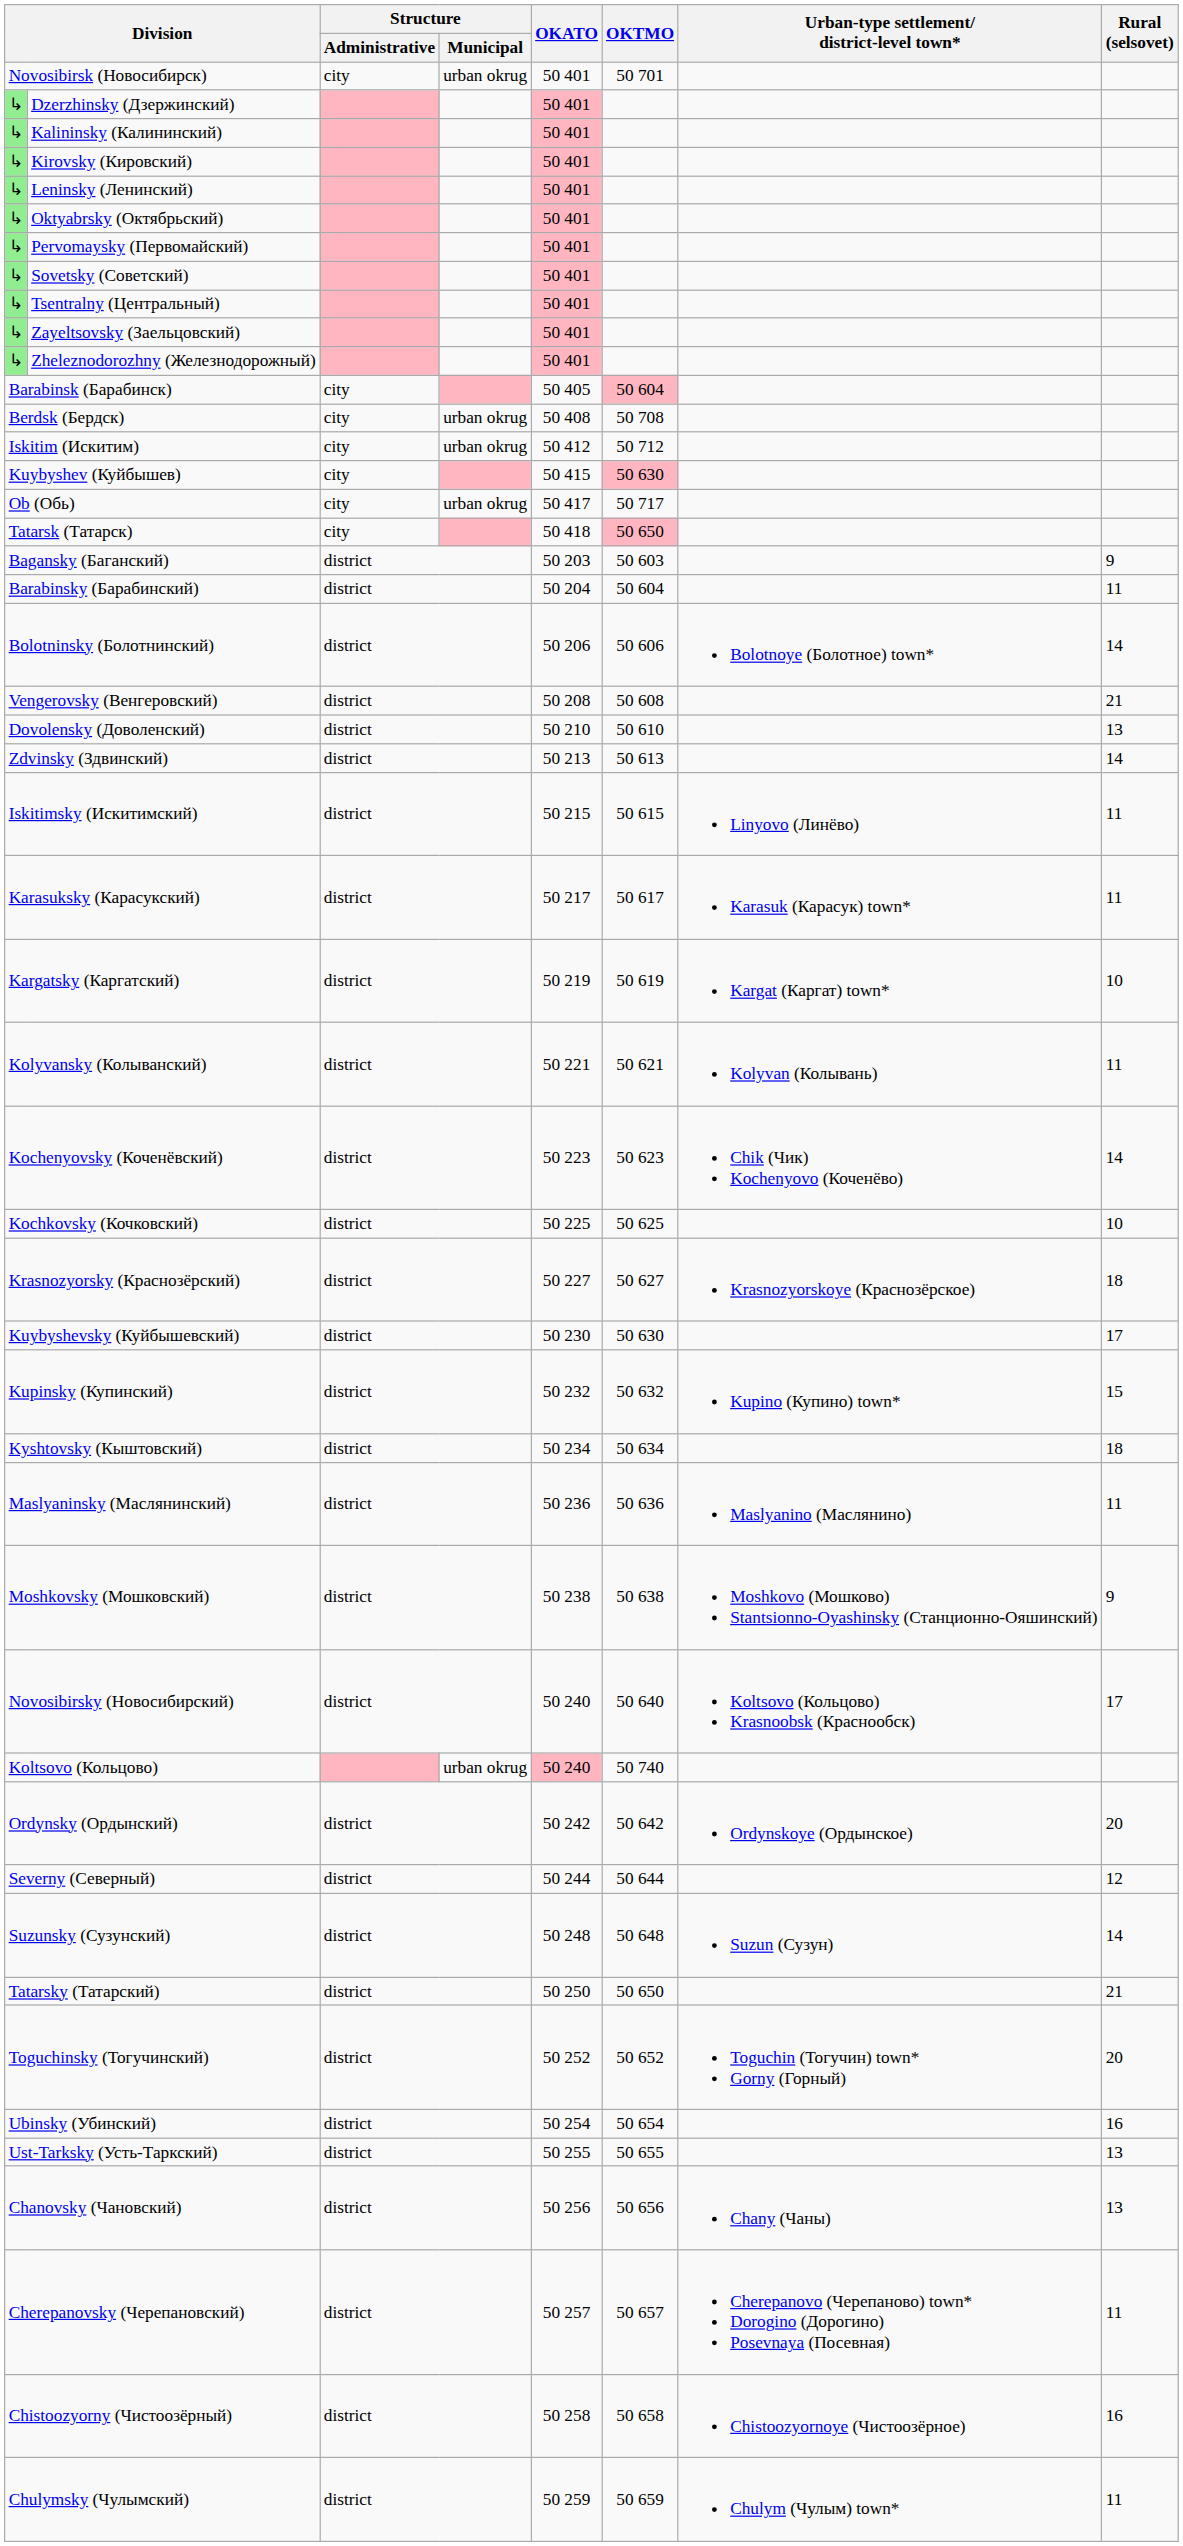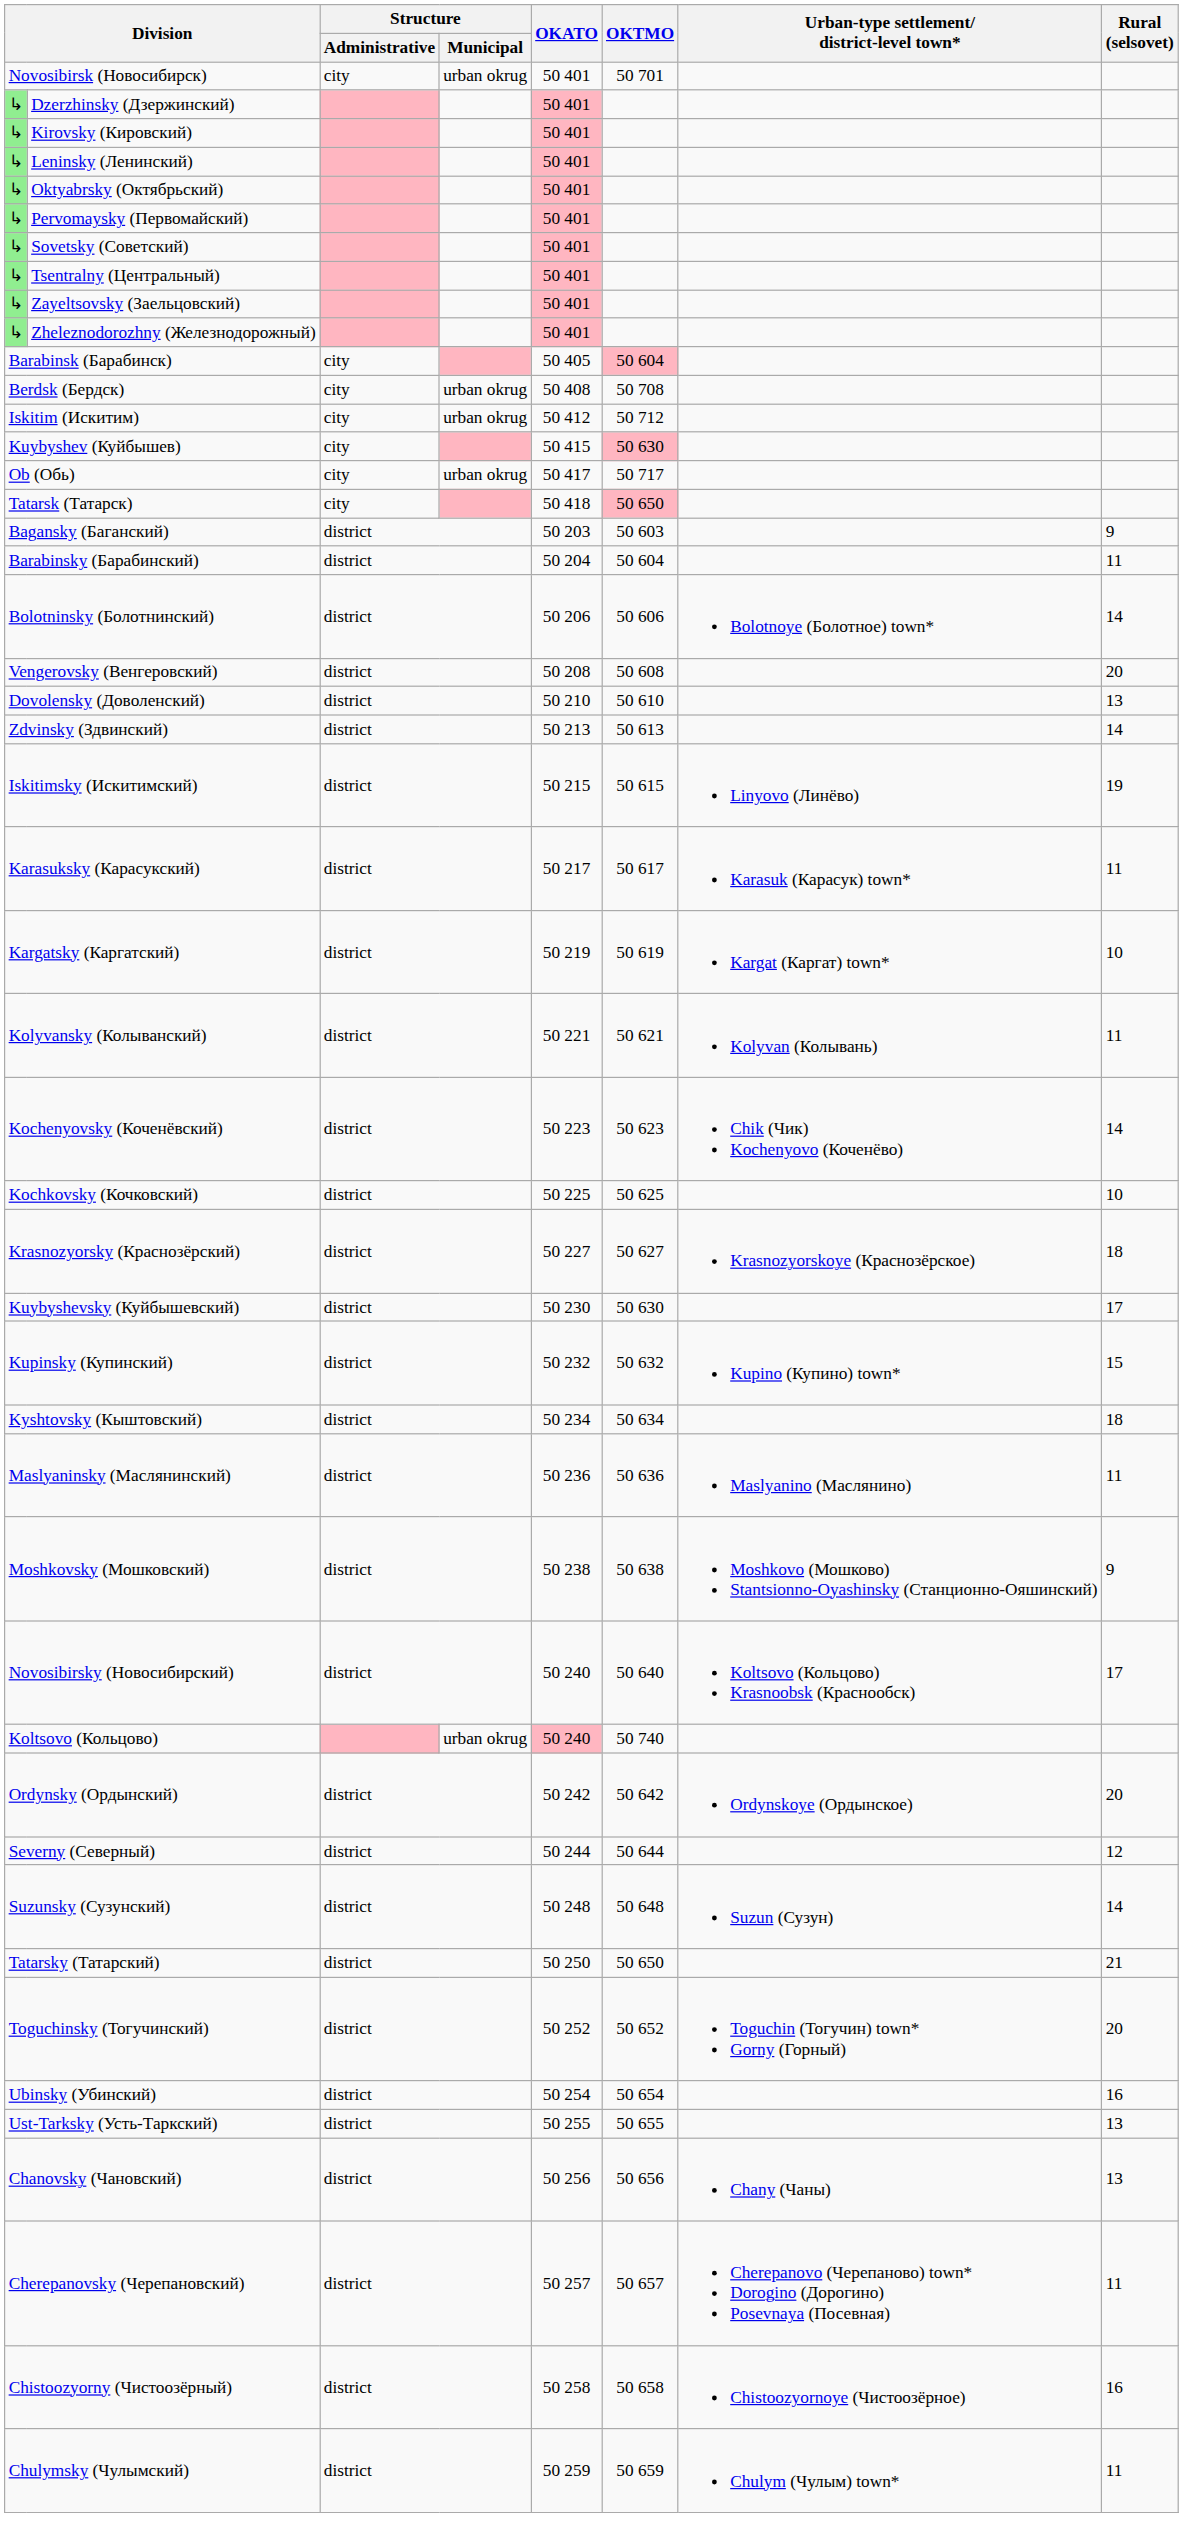 <table class="wikitable" style="padding: 24em 0; border: 1px #aaa solid; border-collapse: collapse; font-size: 90%;">
 <tr>
 <th colspan="2" rowspan="2">Division</th>
 <th colspan="2">Structure</th>
 <th rowspan="2"><a href='#'>OKATO</a></th>
 <th rowspan="2"><a href='#'>OKTMO</a></th>
 <th rowspan="2">Urban-type settlement/<br>district-level town*</th>
 <th rowspan="2">Rural<br>(selsovet)</th>
 </tr>
 <tr>
 <th>Administrative</th>
 <th>Municipal</th>
 </tr>
 <tr>
 <td colspan="2"><a href='#'>Novosibirsk</a> (Новосибирск)</td>
 <td>city</td>
 <td>urban okrug</td>
 <td align="center">50 401</td>
 <td align="center">50 701</td>
 <td></td>
 <td></td>
 </tr>
 <tr>
 <td bgcolor="lightgreen">↳</td>
 <td><a href='#'>Dzerzhinsky</a> (Дзержинский)</td>
-<td bgcolor="lightpink"></td>
-<td></td>
-<td bgcolor="lightpink" align="center">50 401</td>
-<td></td>
-<td></td>
-<td></td>
-</tr>
-<tr>
-<td bgcolor="lightgreen">↳</td>
-<td><a href='#'>Kalininsky</a> (Калининский)</td>
 <td bgcolor="lightpink"></td>
 <td></td>
 <td bgcolor="lightpink" align="center">50 401</td>
 <td></td>
 <td></td>
 <td></td>
 </tr>
 <tr>
 <td bgcolor="lightgreen">↳</td>
 <td><a href='#'>Kirovsky</a> (Кировский)</td>
 <td bgcolor="lightpink"></td>
 <td></td>
 <td bgcolor="lightpink" align="center">50 401</td>
 <td></td>
 <td></td>
 <td></td>
 </tr>
 <tr>
 <td bgcolor="lightgreen">↳</td>
 <td><a href='#'>Leninsky</a> (Ленинский)</td>
 <td bgcolor="lightpink"></td>
 <td></td>
 <td bgcolor="lightpink" align="center">50 401</td>
 <td></td>
 <td></td>
 <td></td>
 </tr>
 <tr>
 <td bgcolor="lightgreen">↳</td>
 <td><a href='#'>Oktyabrsky</a> (Октябрьский)</td>
 <td bgcolor="lightpink"></td>
 <td></td>
 <td bgcolor="lightpink" align="center">50 401</td>
 <td></td>
 <td></td>
 <td></td>
 </tr>
 <tr>
 <td bgcolor="lightgreen">↳</td>
 <td><a href='#'>Pervomaysky</a> (Первомайский)</td>
 <td bgcolor="lightpink"></td>
 <td></td>
 <td bgcolor="lightpink" align="center">50 401</td>
 <td></td>
 <td></td>
 <td></td>
 </tr>
 <tr>
 <td bgcolor="lightgreen">↳</td>
 <td><a href='#'>Sovetsky</a> (Советский)</td>
 <td bgcolor="lightpink"></td>
 <td></td>
 <td bgcolor="lightpink" align="center">50 401</td>
 <td></td>
 <td></td>
 <td></td>
 </tr>
 <tr>
 <td bgcolor="lightgreen">↳</td>
 <td><a href='#'>Tsentralny</a> (Центральный)</td>
 <td bgcolor="lightpink"></td>
 <td></td>
 <td bgcolor="lightpink" align="center">50 401</td>
 <td></td>
 <td></td>
 <td></td>
 </tr>
 <tr>
 <td bgcolor="lightgreen">↳</td>
 <td><a href='#'>Zayeltsovsky</a> (Заельцовский)</td>
 <td bgcolor="lightpink"></td>
 <td></td>
 <td bgcolor="lightpink" align="center">50 401</td>
 <td></td>
 <td></td>
 <td></td>
 </tr>
 <tr>
 <td bgcolor="lightgreen">↳</td>
 <td><a href='#'>Zheleznodorozhny</a> (Железнодорожный)</td>
 <td bgcolor="lightpink"></td>
 <td></td>
 <td bgcolor="lightpink" align="center">50 401</td>
 <td></td>
 <td></td>
 <td></td>
 </tr>
 <tr>
 <td colspan="2"><a href='#'>Barabinsk</a> (Барабинск)</td>
 <td>city</td>
 <td bgcolor="lightpink"></td>
 <td align="center">50 405</td>
 <td bgcolor="lightpink" align="center">50 604</td>
 <td></td>
 <td></td>
 </tr>
 <tr>
 <td colspan="2"><a href='#'>Berdsk</a> (Бердск)</td>
 <td>city</td>
 <td>urban okrug</td>
 <td align="center">50 408</td>
 <td align="center">50 708</td>
 <td></td>
 <td></td>
 </tr>
 <tr>
 <td colspan="2"><a href='#'>Iskitim</a> (Искитим)</td>
 <td>city</td>
 <td>urban okrug</td>
 <td align="center">50 412</td>
 <td align="center">50 712</td>
 <td></td>
 <td></td>
 </tr>
 <tr>
 <td colspan="2"><a href='#'>Kuybyshev</a> (Куйбышев)</td>
 <td>city</td>
 <td bgcolor="lightpink"></td>
 <td align="center">50 415</td>
 <td bgcolor="lightpink" align="center">50 630</td>
 <td></td>
 <td></td>
 </tr>
 <tr>
 <td colspan="2"><a href='#'>Ob</a> (Обь)</td>
 <td>city</td>
 <td>urban okrug</td>
 <td align="center">50 417</td>
 <td align="center">50 717</td>
 <td></td>
 <td></td>
 </tr>
 <tr>
 <td colspan="2"><a href='#'>Tatarsk</a> (Татарск)</td>
 <td>city</td>
 <td bgcolor="lightpink"></td>
 <td align="center">50 418</td>
 <td bgcolor="lightpink" align="center">50 650</td>
 <td></td>
 <td></td>
 </tr>
 <tr>
 <td colspan="2"><a href='#'>Bagansky</a> (Баганский)</td>
 <td colspan="2">district</td>
 <td align="center">50 203</td>
 <td align="center">50 603</td>
 <td></td>
 <td>9</td>
 </tr>
 <tr>
 <td colspan="2"><a href='#'>Barabinsky</a> (Барабинский)</td>
 <td colspan="2">district</td>
 <td align="center">50 204</td>
 <td align="center">50 604</td>
 <td></td>
 <td>11</td>
 </tr>
 <tr>
 <td colspan="2"><a href='#'>Bolotninsky</a> (Болотнинский)</td>
 <td colspan="2">district</td>
 <td align="center">50 206</td>
 <td align="center">50 606</td>
 <td><br><ul><li><a href='#'>Bolotnoye</a> (Болотное) town*</li></ul></td>
 <td>14</td>
 </tr>
 <tr>
 <td colspan="2"><a href='#'>Vengerovsky</a> (Венгеровский)</td>
 <td colspan="2">district</td>
 <td align="center">50 208</td>
 <td align="center">50 608</td>
 <td></td>
-<td>21</td>
+<td>20</td>
 </tr>
 <tr>
 <td colspan="2"><a href='#'>Dovolensky</a> (Доволенский)</td>
 <td colspan="2">district</td>
 <td align="center">50 210</td>
 <td align="center">50 610</td>
 <td></td>
 <td>13</td>
 </tr>
 <tr>
 <td colspan="2"><a href='#'>Zdvinsky</a> (Здвинский)</td>
 <td colspan="2">district</td>
 <td align="center">50 213</td>
 <td align="center">50 613</td>
 <td></td>
 <td>14</td>
 </tr>
 <tr>
 <td colspan="2"><a href='#'>Iskitimsky</a> (Искитимский)</td>
 <td colspan="2">district</td>
 <td align="center">50 215</td>
 <td align="center">50 615</td>
 <td><br><ul><li><a href='#'>Linyovo</a> (Линёво)</li></ul></td>
-<td>11</td>
+<td>19</td>
 </tr>
 <tr>
 <td colspan="2"><a href='#'>Karasuksky</a> (Карасукский)</td>
 <td colspan="2">district</td>
 <td align="center">50 217</td>
 <td align="center">50 617</td>
 <td><br><ul><li><a href='#'>Karasuk</a> (Карасук) town*</li></ul></td>
 <td>11</td>
 </tr>
 <tr>
 <td colspan="2"><a href='#'>Kargatsky</a> (Каргатский)</td>
 <td colspan="2">district</td>
 <td align="center">50 219</td>
 <td align="center">50 619</td>
 <td><br><ul><li><a href='#'>Kargat</a> (Каргат) town*</li></ul></td>
 <td>10</td>
 </tr>
 <tr>
 <td colspan="2"><a href='#'>Kolyvansky</a> (Колыванский)</td>
 <td colspan="2">district</td>
 <td align="center">50 221</td>
 <td align="center">50 621</td>
 <td><br><ul><li><a href='#'>Kolyvan</a> (Колывань)</li></ul></td>
 <td>11</td>
 </tr>
 <tr>
 <td colspan="2"><a href='#'>Kochenyovsky</a> (Коченёвский)</td>
 <td colspan="2">district</td>
 <td align="center">50 223</td>
 <td align="center">50 623</td>
 <td><br><ul><li><a href='#'>Chik</a> (Чик)</li><li><a href='#'>Kochenyovo</a> (Коченёво)</li></ul></td>
 <td>14</td>
 </tr>
 <tr>
 <td colspan="2"><a href='#'>Kochkovsky</a> (Кочковский)</td>
 <td colspan="2">district</td>
 <td align="center">50 225</td>
 <td align="center">50 625</td>
 <td></td>
 <td>10</td>
 </tr>
 <tr>
 <td colspan="2"><a href='#'>Krasnozyorsky</a> (Краснозёрский)</td>
 <td colspan="2">district</td>
 <td align="center">50 227</td>
 <td align="center">50 627</td>
 <td><br><ul><li><a href='#'>Krasnozyorskoye</a> (Краснозёрское)</li></ul></td>
 <td>18</td>
 </tr>
 <tr>
 <td colspan="2"><a href='#'>Kuybyshevsky</a> (Куйбышевский)</td>
 <td colspan="2">district</td>
 <td align="center">50 230</td>
 <td align="center">50 630</td>
 <td></td>
 <td>17</td>
 </tr>
 <tr>
 <td colspan="2"><a href='#'>Kupinsky</a> (Купинский)</td>
 <td colspan="2">district</td>
 <td align="center">50 232</td>
 <td align="center">50 632</td>
 <td><br><ul><li><a href='#'>Kupino</a> (Купино) town*</li></ul></td>
 <td>15</td>
 </tr>
 <tr>
 <td colspan="2"><a href='#'>Kyshtovsky</a> (Кыштовский)</td>
 <td colspan="2">district</td>
 <td align="center">50 234</td>
 <td align="center">50 634</td>
 <td></td>
 <td>18</td>
 </tr>
 <tr>
 <td colspan="2"><a href='#'>Maslyaninsky</a> (Маслянинский)</td>
 <td colspan="2">district</td>
 <td align="center">50 236</td>
 <td align="center">50 636</td>
 <td><br><ul><li><a href='#'>Maslyanino</a> (Маслянино)</li></ul></td>
 <td>11</td>
 </tr>
 <tr>
 <td colspan="2"><a href='#'>Moshkovsky</a> (Мошковский)</td>
 <td colspan="2">district</td>
 <td align="center">50 238</td>
 <td align="center">50 638</td>
 <td><br><ul><li><a href='#'>Moshkovo</a> (Мошково)</li><li><a href='#'>Stantsionno-Oyashinsky</a> (Станционно-Ояшинский)</li></ul></td>
 <td>9</td>
 </tr>
 <tr>
 <td colspan="2"><a href='#'>Novosibirsky</a> (Новосибирский)</td>
 <td colspan="2">district</td>
 <td align="center">50 240</td>
 <td align="center">50 640</td>
 <td><br><ul><li><a href='#'>Koltsovo</a> (Кольцово)</li><li><a href='#'>Krasnoobsk</a> (Краснообск)</li></ul></td>
 <td>17</td>
 </tr>
 <tr>
 <td colspan="2"><a href='#'>Koltsovo</a> (Кольцово)</td>
 <td bgcolor="lightpink"></td>
 <td>urban okrug</td>
 <td bgcolor="lightpink" align="center">50 240</td>
 <td align="center">50 740</td>
 <td></td>
 <td></td>
 </tr>
 <tr>
 <td colspan="2"><a href='#'>Ordynsky</a> (Ордынский)</td>
 <td colspan="2">district</td>
 <td align="center">50 242</td>
 <td align="center">50 642</td>
 <td><br><ul><li><a href='#'>Ordynskoye</a> (Ордынское)</li></ul></td>
 <td>20</td>
 </tr>
 <tr>
 <td colspan="2"><a href='#'>Severny</a> (Северный)</td>
 <td colspan="2">district</td>
 <td align="center">50 244</td>
 <td align="center">50 644</td>
 <td></td>
 <td>12</td>
 </tr>
 <tr>
 <td colspan="2"><a href='#'>Suzunsky</a> (Сузунский)</td>
 <td colspan="2">district</td>
 <td align="center">50 248</td>
 <td align="center">50 648</td>
 <td><br><ul><li><a href='#'>Suzun</a> (Сузун)</li></ul></td>
 <td>14</td>
 </tr>
 <tr>
 <td colspan="2"><a href='#'>Tatarsky</a> (Татарский)</td>
 <td colspan="2">district</td>
 <td align="center">50 250</td>
 <td align="center">50 650</td>
 <td></td>
 <td>21</td>
 </tr>
 <tr>
 <td colspan="2"><a href='#'>Toguchinsky</a> (Тогучинский)</td>
 <td colspan="2">district</td>
 <td align="center">50 252</td>
 <td align="center">50 652</td>
 <td><br><ul><li><a href='#'>Toguchin</a> (Тогучин) town*</li><li><a href='#'>Gorny</a> (Горный)</li></ul></td>
 <td>20</td>
 </tr>
 <tr>
 <td colspan="2"><a href='#'>Ubinsky</a> (Убинский)</td>
 <td colspan="2">district</td>
 <td align="center">50 254</td>
 <td align="center">50 654</td>
 <td></td>
 <td>16</td>
 </tr>
 <tr>
 <td colspan="2"><a href='#'>Ust-Tarksky</a> (Усть-Таркский)</td>
 <td colspan="2">district</td>
 <td align="center">50 255</td>
 <td align="center">50 655</td>
 <td></td>
 <td>13</td>
 </tr>
 <tr>
 <td colspan="2"><a href='#'>Chanovsky</a> (Чановский)</td>
 <td colspan="2">district</td>
 <td align="center">50 256</td>
 <td align="center">50 656</td>
 <td><br><ul><li><a href='#'>Chany</a> (Чаны)</li></ul></td>
 <td>13</td>
 </tr>
 <tr>
 <td colspan="2"><a href='#'>Cherepanovsky</a> (Черепановский)</td>
 <td colspan="2">district</td>
 <td align="center">50 257</td>
 <td align="center">50 657</td>
 <td><br><ul><li><a href='#'>Cherepanovo</a> (Черепаново) town*</li><li><a href='#'>Dorogino</a> (Дорогино)</li><li><a href='#'>Posevnaya</a> (Посевная)</li></ul></td>
 <td>11</td>
 </tr>
 <tr>
 <td colspan="2"><a href='#'>Chistoozyorny</a> (Чистоозёрный)</td>
 <td colspan="2">district</td>
 <td align="center">50 258</td>
 <td align="center">50 658</td>
 <td><br><ul><li><a href='#'>Chistoozyornoye</a> (Чистоозёрное)</li></ul></td>
 <td>16</td>
 </tr>
 <tr>
 <td colspan="2"><a href='#'>Chulymsky</a> (Чулымский)</td>
 <td colspan="2">district</td>
 <td align="center">50 259</td>
 <td align="center">50 659</td>
 <td><br><ul><li><a href='#'>Chulym</a> (Чулым) town*</li></ul></td>
 <td>11</td>
 </tr>
 </table>
